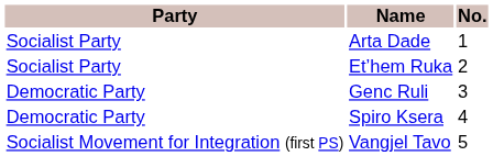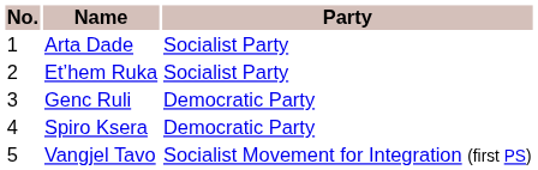 <table class="toccolours" style="margin-bottom: 1em; font-size: 85%;">
 <tr style="background:#d4c0ba;">
+<th>No.</th>
+<th>Name</th>
 <th>Party</th>
-<th>Name</th>
-<th>No.</th>
 </tr>
 <tr>
+<td>1</td>
+<td><a href='#'>Arta Dade</a></td>
 <td><a href='#'>Socialist Party</a></td>
-<td><a href='#'>Arta Dade</a></td>
-<td>1</td>
 </tr>
 <tr>
+<td>2</td>
+<td><a href='#'>Et’hem Ruka</a></td>
 <td><a href='#'>Socialist Party</a></td>
-<td><a href='#'>Et’hem Ruka</a></td>
-<td>2</td>
 </tr>
 <tr>
+<td>3</td>
+<td><a href='#'>Genc Ruli</a></td>
 <td><a href='#'>Democratic Party</a></td>
-<td><a href='#'>Genc Ruli</a></td>
-<td>3</td>
 </tr>
 <tr>
+<td>4</td>
+<td><a href='#'>Spiro Ksera</a></td>
 <td><a href='#'>Democratic Party</a></td>
-<td><a href='#'>Spiro Ksera</a></td>
-<td>4</td>
 </tr>
 <tr>
+<td>5</td>
+<td><a href='#'>Vangjel Tavo</a></td>
 <td><a href='#'>Socialist Movement for Integration</a> <small>(first <a href='#'>PS</a>)</small></td>
-<td><a href='#'>Vangjel Tavo</a></td>
-<td>5</td>
 </tr>
 </table>
